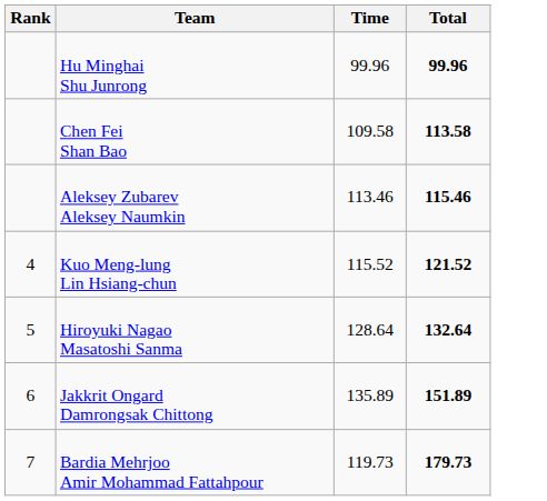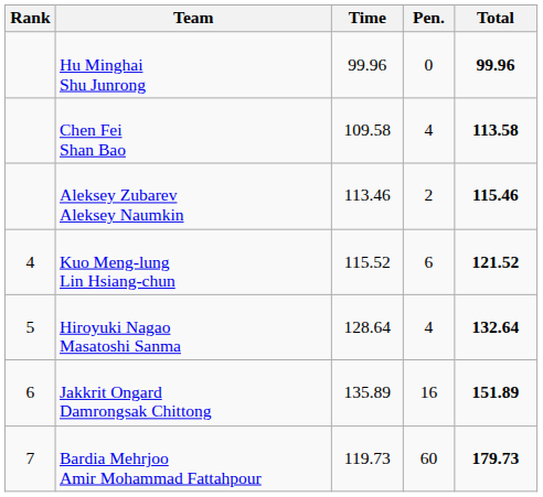 <table class=wikitable style="text-align:center">
 <tr>
 <th width=40>Rank</th>
 <th width=250>Team</th>
 <th width=60>Time</th>
+<th width=40>Pen.</th>
 <th width=70>Total</th>
 </tr>
 <tr>
 <td></td>
 <td align=left><br><a href='#'>Hu Minghai</a><br><a href='#'>Shu Junrong</a></td>
 <td>99.96</td>
+<td>0</td>
 <td><strong>99.96</strong></td>
 </tr>
 <tr>
 <td></td>
 <td align=left><br><a href='#'>Chen Fei</a><br><a href='#'>Shan Bao</a></td>
 <td>109.58</td>
+<td>4</td>
 <td><strong>113.58</strong></td>
 </tr>
 <tr>
 <td></td>
 <td align=left><br><a href='#'>Aleksey Zubarev</a><br><a href='#'>Aleksey Naumkin</a></td>
 <td>113.46</td>
+<td>2</td>
 <td><strong>115.46</strong></td>
 </tr>
 <tr>
 <td>4</td>
 <td align=left><br><a href='#'>Kuo Meng-lung</a><br><a href='#'>Lin Hsiang-chun</a></td>
 <td>115.52</td>
+<td>6</td>
 <td><strong>121.52</strong></td>
 </tr>
 <tr>
 <td>5</td>
 <td align=left><br><a href='#'>Hiroyuki Nagao</a><br><a href='#'>Masatoshi Sanma</a></td>
 <td>128.64</td>
+<td>4</td>
 <td><strong>132.64</strong></td>
 </tr>
 <tr>
 <td>6</td>
 <td align=left><br><a href='#'>Jakkrit Ongard</a><br><a href='#'>Damrongsak Chittong</a></td>
 <td>135.89</td>
+<td>16</td>
 <td><strong>151.89</strong></td>
 </tr>
 <tr>
 <td>7</td>
 <td align=left><br><a href='#'>Bardia Mehrjoo</a><br><a href='#'>Amir Mohammad Fattahpour</a></td>
 <td>119.73</td>
+<td>60</td>
 <td><strong>179.73</strong></td>
 </tr>
 </table>
